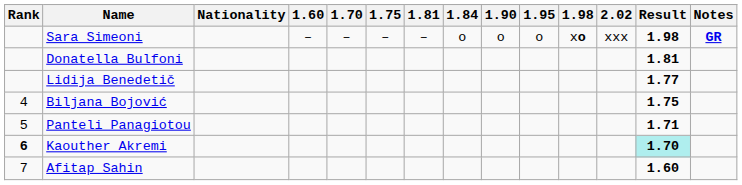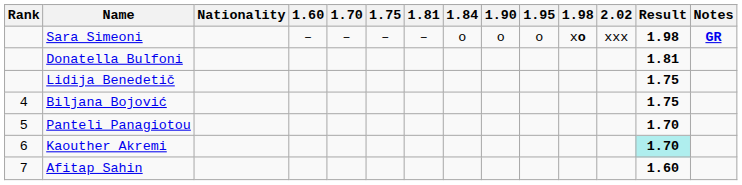 <table class="wikitable sortable" style="text-align:center">
 <tr>
 <th>Rank</th>
 <th>Name</th>
 <th>Nationality</th>
 <th>1.60</th>
 <th>1.70</th>
 <th>1.75</th>
 <th>1.81</th>
 <th>1.84</th>
 <th>1.90</th>
 <th>1.95</th>
 <th>1.98</th>
 <th>2.02</th>
 <th>Result</th>
 <th>Notes</th>
 </tr>
 <tr>
 <td></td>
 <td align=left><a href='#'>Sara Simeoni</a></td>
 <td align=left></td>
 <td>–</td>
 <td>–</td>
 <td>–</td>
 <td>–</td>
 <td>o</td>
 <td>o</td>
 <td>o</td>
 <td>x<strong>o</strong></td>
 <td>xxx</td>
 <td><strong>1.98</strong></td>
 <td><strong><a href='#'>GR</a></strong></td>
 </tr>
 <tr>
 <td></td>
 <td align=left><a href='#'>Donatella Bulfoni</a></td>
 <td align=left></td>
 <td></td>
 <td></td>
 <td></td>
 <td></td>
 <td></td>
 <td></td>
 <td></td>
 <td></td>
 <td></td>
 <td><strong>1.81</strong></td>
 <td></td>
 </tr>
 <tr>
 <td></td>
 <td align=left><a href='#'>Lidija Benedetič</a></td>
 <td align=left></td>
 <td></td>
 <td></td>
 <td></td>
 <td></td>
 <td></td>
 <td></td>
 <td></td>
 <td></td>
 <td></td>
-<td><strong>1.77</strong></td>
+<td><strong>1.75</strong></td>
 <td></td>
 </tr>
 <tr>
 <td>4</td>
 <td align=left><a href='#'>Biljana Bojović</a></td>
 <td align=left></td>
 <td></td>
 <td></td>
 <td></td>
 <td></td>
 <td></td>
 <td></td>
 <td></td>
 <td></td>
 <td></td>
 <td><strong>1.75</strong></td>
 <td></td>
 </tr>
 <tr>
 <td>5</td>
 <td align=left><a href='#'>Panteli Panagiotou</a></td>
 <td align=left></td>
 <td></td>
 <td></td>
 <td></td>
 <td></td>
 <td></td>
 <td></td>
 <td></td>
 <td></td>
 <td></td>
-<td><strong>1.71</strong></td>
+<td><strong>1.70</strong></td>
 <td></td>
 </tr>
 <tr>
-<td><strong>6</strong></td>
+<td>6</td>
 <td align=left><a href='#'>Kaouther Akremi</a></td>
 <td align=left></td>
 <td></td>
 <td></td>
 <td></td>
 <td></td>
 <td></td>
 <td></td>
 <td></td>
 <td></td>
 <td></td>
 <td style="background: paleturquoise;"><strong>1.70</strong></td>
 <td></td>
 </tr>
 <tr>
 <td>7</td>
 <td align=left><a href='#'>Afitap Sahin</a></td>
 <td align=left></td>
 <td></td>
 <td></td>
 <td></td>
 <td></td>
 <td></td>
 <td></td>
 <td></td>
 <td></td>
 <td></td>
 <td><strong>1.60</strong></td>
 <td></td>
 </tr>
 </table>
